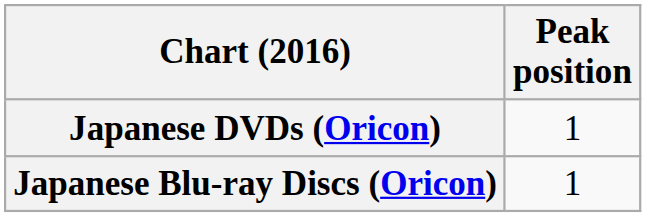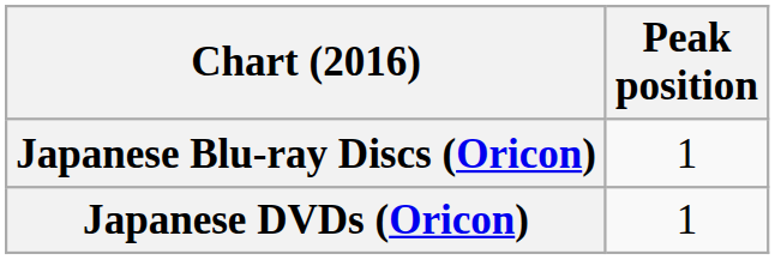 <table class="wikitable sortable plainrowheaders" style="text-align:center">
 <tr>
 <th scope="col">Chart (2016)</th>
 <th scope="col">Peak<br>position</th>
 </tr>
 <tr>
+<th scope="row">Japanese Blu-ray Discs (<a href='#'>Oricon</a>)</th>
+<td>1</td>
+</tr>
+<tr>
 <th scope="row">Japanese DVDs (<a href='#'>Oricon</a>)</th>
 <td>1</td>
 </tr>
-<tr>
-<th scope="row">Japanese Blu-ray Discs (<a href='#'>Oricon</a>)</th>
-<td>1</td>
-</tr>
 </table>
